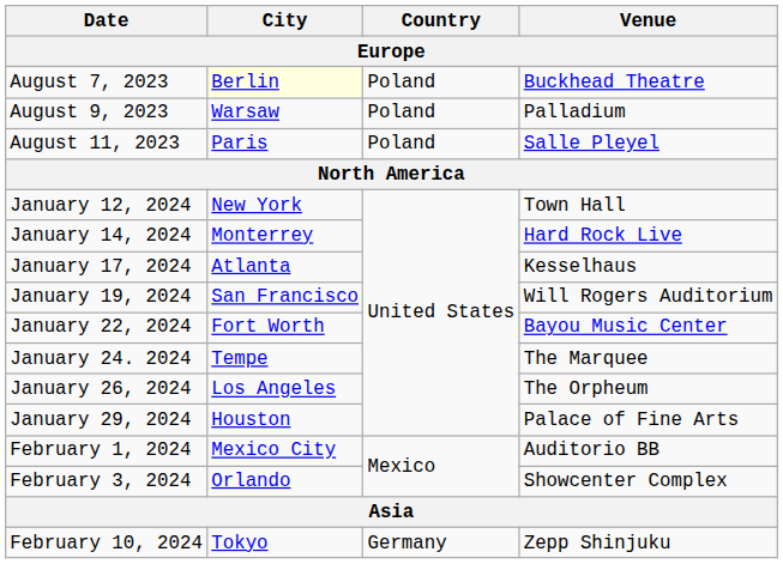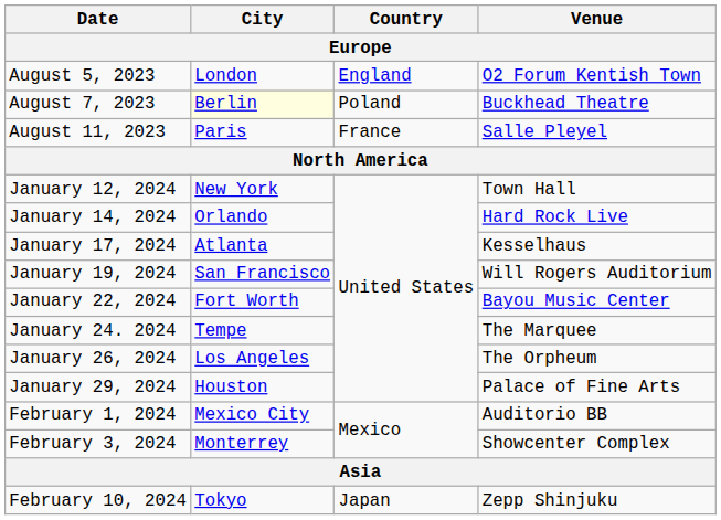 <table class="wikitable">
 <tr>
 <th>Date</th>
 <th>City</th>
 <th>Country</th>
 <th>Venue</th>
 </tr>
 <tr>
 <th colspan="4">Europe</th>
 </tr>
 <tr>
+<td>August 5, 2023</td>
+<td><a href='#'>London</a></td>
+<td><a href='#'>England</a></td>
+<td><a href='#'>O2 Forum Kentish Town</a></td>
+</tr>
+<tr>
 <td>August 7, 2023</td>
 <td style="background: lightyellow;"><a href='#'>Berlin</a></td>
 <td>Poland</td>
 <td><a href='#'>Buckhead Theatre</a></td>
 </tr>
 <tr>
-<td>August 9, 2023</td>
-<td><a href='#'>Warsaw</a></td>
-<td>Poland</td>
-<td>Palladium</td>
-</tr>
-<tr>
 <td>August 11, 2023</td>
 <td><a href='#'>Paris</a></td>
-<td>Poland</td>
+<td>France</td>
 <td><a href='#'>Salle Pleyel</a></td>
 </tr>
 <tr>
 <th colspan="4">North America</th>
 </tr>
 <tr>
 <td>January 12, 2024</td>
 <td><a href='#'>New York</a></td>
 <td rowspan="8">United States</td>
 <td>Town Hall</td>
 </tr>
 <tr>
 <td>January 14, 2024</td>
-<td><a href='#'>Monterrey</a></td>
+<td><a href='#'>Orlando</a></td>
 <td><a href='#'>Hard Rock Live</a></td>
 </tr>
 <tr>
 <td>January 17, 2024</td>
 <td><a href='#'>Atlanta</a></td>
 <td>Kesselhaus</td>
 </tr>
 <tr>
 <td>January 19, 2024</td>
 <td><a href='#'>San Francisco</a></td>
 <td>Will Rogers Auditorium</td>
 </tr>
 <tr>
 <td>January 22, 2024</td>
 <td><a href='#'>Fort Worth</a></td>
 <td><a href='#'>Bayou Music Center</a></td>
 </tr>
 <tr>
 <td>January 24. 2024</td>
 <td><a href='#'>Tempe</a></td>
 <td>The Marquee</td>
 </tr>
 <tr>
 <td>January 26, 2024</td>
 <td><a href='#'>Los Angeles</a></td>
 <td>The Orpheum</td>
 </tr>
 <tr>
 <td>January 29, 2024</td>
 <td><a href='#'>Houston</a></td>
 <td>Palace of Fine Arts</td>
 </tr>
 <tr>
 <td>February 1, 2024</td>
 <td><a href='#'>Mexico City</a></td>
 <td rowspan="2">Mexico</td>
 <td>Auditorio BB</td>
 </tr>
 <tr>
 <td>February 3, 2024</td>
-<td><a href='#'>Orlando</a></td>
+<td><a href='#'>Monterrey</a></td>
 <td>Showcenter Complex</td>
 </tr>
 <tr>
 <th colspan="4">Asia</th>
 </tr>
 <tr>
 <td>February 10, 2024</td>
 <td><a href='#'>Tokyo</a></td>
-<td>Germany</td>
+<td>Japan</td>
 <td>Zepp Shinjuku</td>
 </tr>
 </table>
